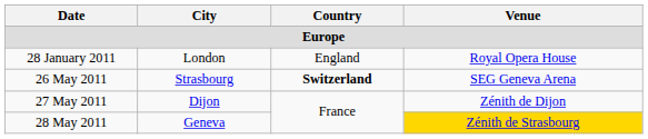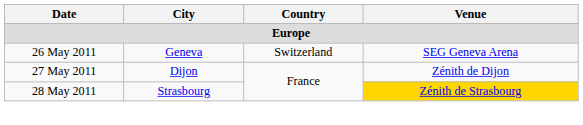 <table class="wikitable" style="text-align:center;">
 <tr>
 <th width="150">Date</th>
 <th width="150">City</th>
 <th width="150">Country</th>
 <th width="275">Venue</th>
 </tr>
 <tr style="background:#ddd;">
 <td colspan="4"><strong>Europe</strong></td>
 </tr>
 <tr>
-<td>28 January 2011</td>
-<td>London</td>
-<td>England</td>
-<td><a href='#'>Royal Opera House</a></td>
-</tr>
-<tr>
 <td>26 May 2011</td>
-<td><a href='#'>Strasbourg</a></td>
-<td><strong>Switzerland</strong></td>
+<td><a href='#'>Geneva</a></td>
+<td>Switzerland</td>
 <td><a href='#'>SEG Geneva Arena</a></td>
 </tr>
 <tr>
 <td>27 May 2011</td>
 <td><a href='#'>Dijon</a></td>
 <td rowspan="2">France</td>
 <td><a href='#'>Zénith de Dijon</a></td>
 </tr>
 <tr>
 <td>28 May 2011</td>
-<td><a href='#'>Geneva</a></td>
+<td><a href='#'>Strasbourg</a></td>
 <td style="background: gold;"><a href='#'>Zénith de Strasbourg</a></td>
 </tr>
 </table>
